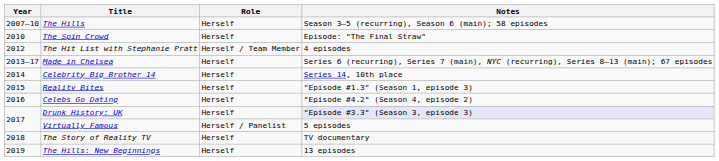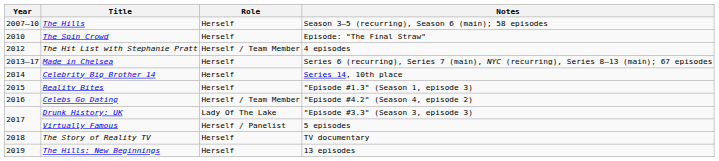 <table class="wikitable sortable">
 <tr>
 <th>Year</th>
 <th>Title</th>
 <th>Role</th>
 <th class="unsortable">Notes</th>
 </tr>
 <tr>
 <td>2007–10</td>
 <td><em><a href='#'>The Hills</a></em></td>
 <td>Herself</td>
 <td>Season 3–5 (recurring), Season 6 (main); 58 episodes</td>
 </tr>
 <tr>
 <td>2010</td>
 <td><em><a href='#'>The Spin Crowd</a></em></td>
 <td>Herself</td>
 <td>Episode: "The Final Straw"</td>
 </tr>
 <tr>
 <td>2012</td>
 <td><em>The Hit List with Stephanie Pratt</em></td>
 <td>Herself / Team Member</td>
 <td>4 episodes</td>
 </tr>
 <tr>
 <td>2013–17</td>
 <td><em><a href='#'>Made in Chelsea</a></em></td>
 <td>Herself</td>
 <td>Series 6 (recurring), Series 7 (main), <em>NYC</em> (recurring), Series 8–13 (main); 67 episodes</td>
 </tr>
 <tr>
 <td>2014</td>
 <td><em><a href='#'>Celebrity Big Brother 14</a></em></td>
 <td>Herself</td>
 <td><a href='#'>Series 14</a>, 10th place</td>
 </tr>
 <tr>
 <td>2015</td>
 <td><a href='#'><em>Reality Bites</em></a></td>
 <td>Herself</td>
 <td>"Episode #1.3" (Season 1, episode 3)</td>
 </tr>
 <tr>
 <td>2016</td>
 <td><em><a href='#'>Celebs Go Dating</a></em></td>
-<td>Herself</td>
+<td>Herself / Team Member</td>
 <td>"Episode #4.2" (Season 4, episode 2)</td>
 </tr>
 <tr>
 <td rowspan="2">2017</td>
 <td><a href='#'><em>Drunk History: UK</em></a></td>
-<td>Herself</td>
-<td style="background: lavender;">"Episode #3.3" (Season 3, episode 3)</td>
+<td>Lady Of The Lake</td>
+<td>"Episode #3.3" (Season 3, episode 3)</td>
 </tr>
 <tr>
 <td><em><a href='#'>Virtually Famous</a></em></td>
 <td>Herself / Panelist</td>
 <td>5 episodes</td>
 </tr>
 <tr>
 <td>2018</td>
 <td><em>The Story of Reality TV</em></td>
 <td>Herself</td>
 <td>TV documentary</td>
 </tr>
 <tr>
 <td>2019</td>
 <td><em><a href='#'>The Hills: New Beginnings</a></em></td>
 <td>Herself</td>
 <td>13 episodes</td>
 </tr>
 </table>
